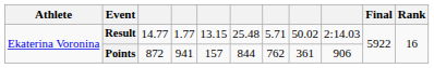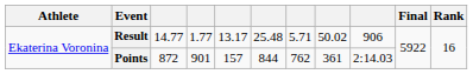 <table class=wikitable style=font-size:90%>
 <tr>
 <th>Athlete</th>
 <th>Event</th>
 <th></th>
 <th></th>
 <th></th>
 <th></th>
 <th></th>
 <th></th>
 <th></th>
 <th>Final</th>
 <th>Rank</th>
 </tr>
 <tr align=center>
 <td rowspan=2 align=left><a href='#'>Ekaterina Voronina</a></td>
 <th style=font-size:95%>Result</th>
 <td>14.77</td>
 <td>1.77</td>
-<td>13.15</td>
+<td>13.17</td>
 <td>25.48</td>
 <td>5.71</td>
 <td>50.02</td>
-<td>2:14.03</td>
+<td>906</td>
 <td rowspan=2>5922</td>
 <td rowspan=2>16</td>
 </tr>
 <tr align=center>
 <th style=font-size:95%>Points</th>
 <td>872</td>
-<td>941</td>
+<td>901</td>
 <td>157</td>
 <td>844</td>
 <td>762</td>
 <td>361</td>
-<td>906</td>
+<td>2:14.03</td>
 </tr>
 </table>
